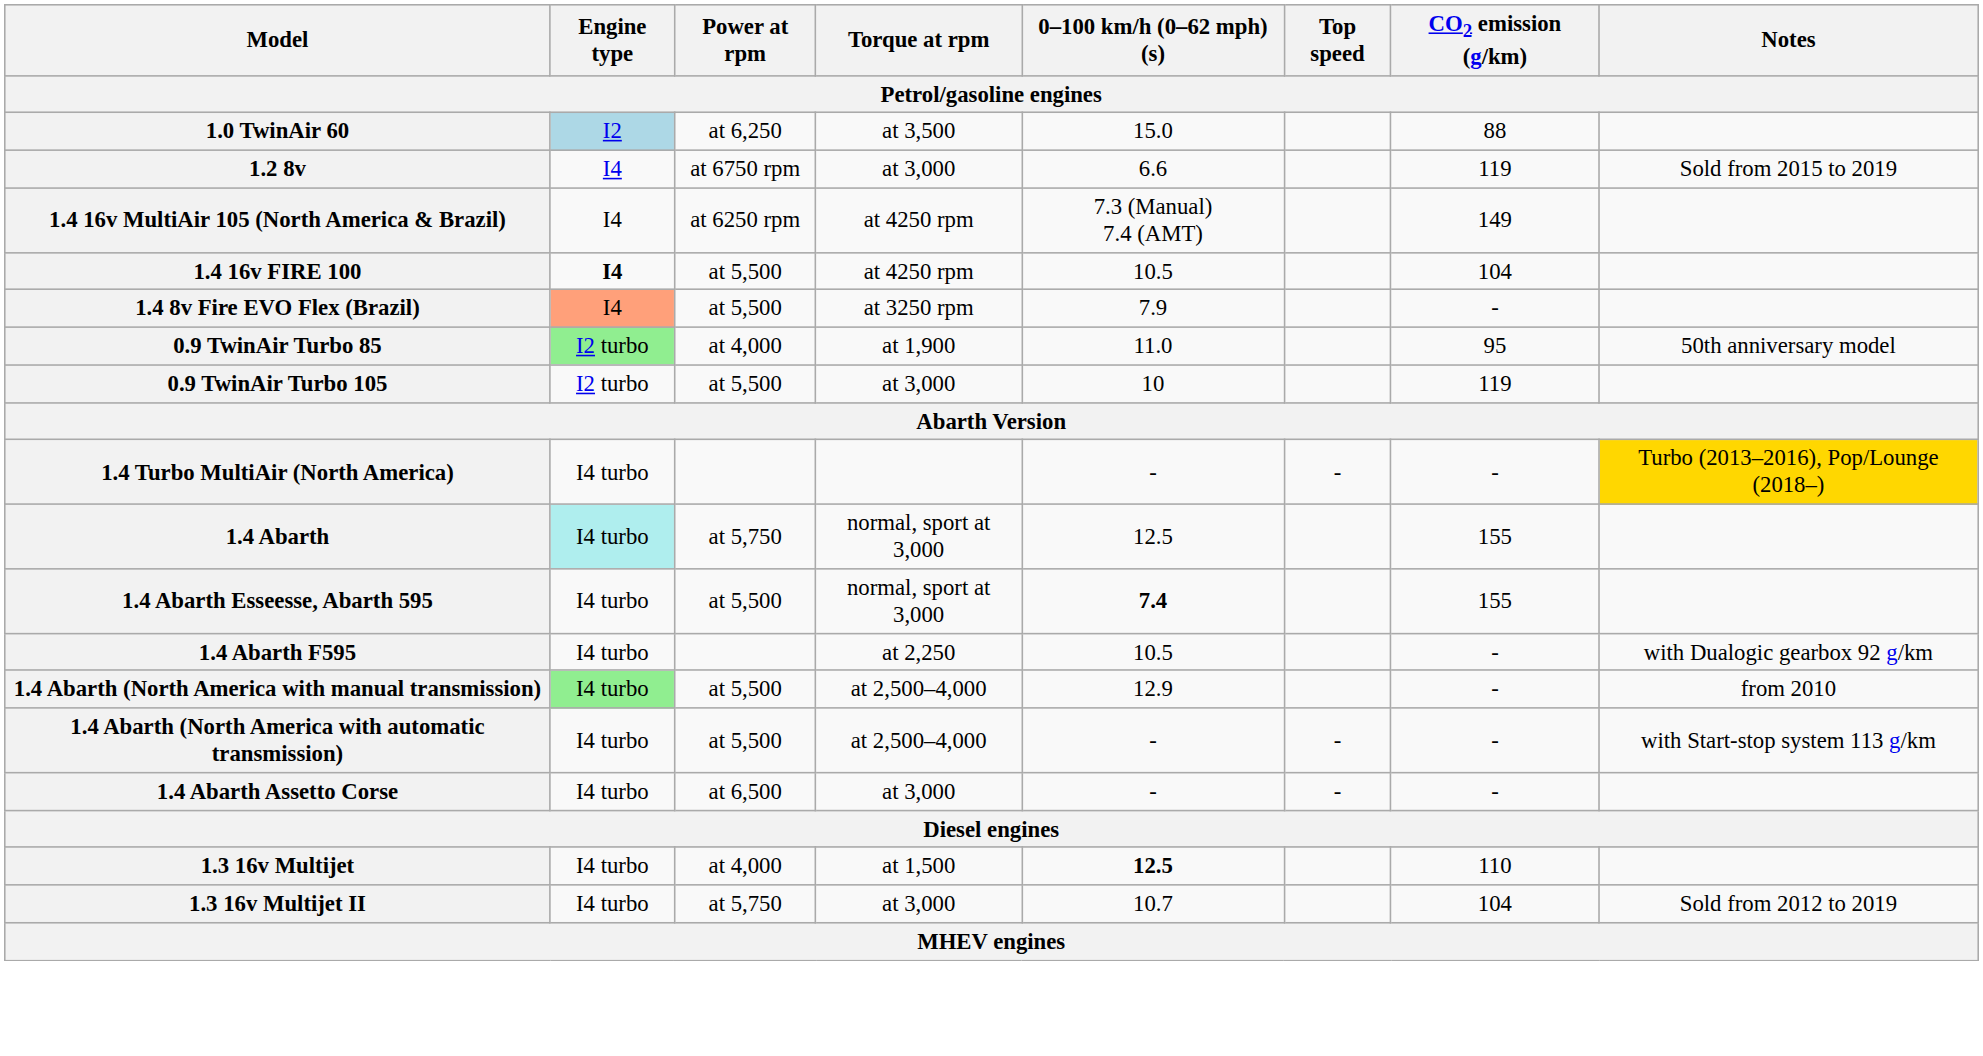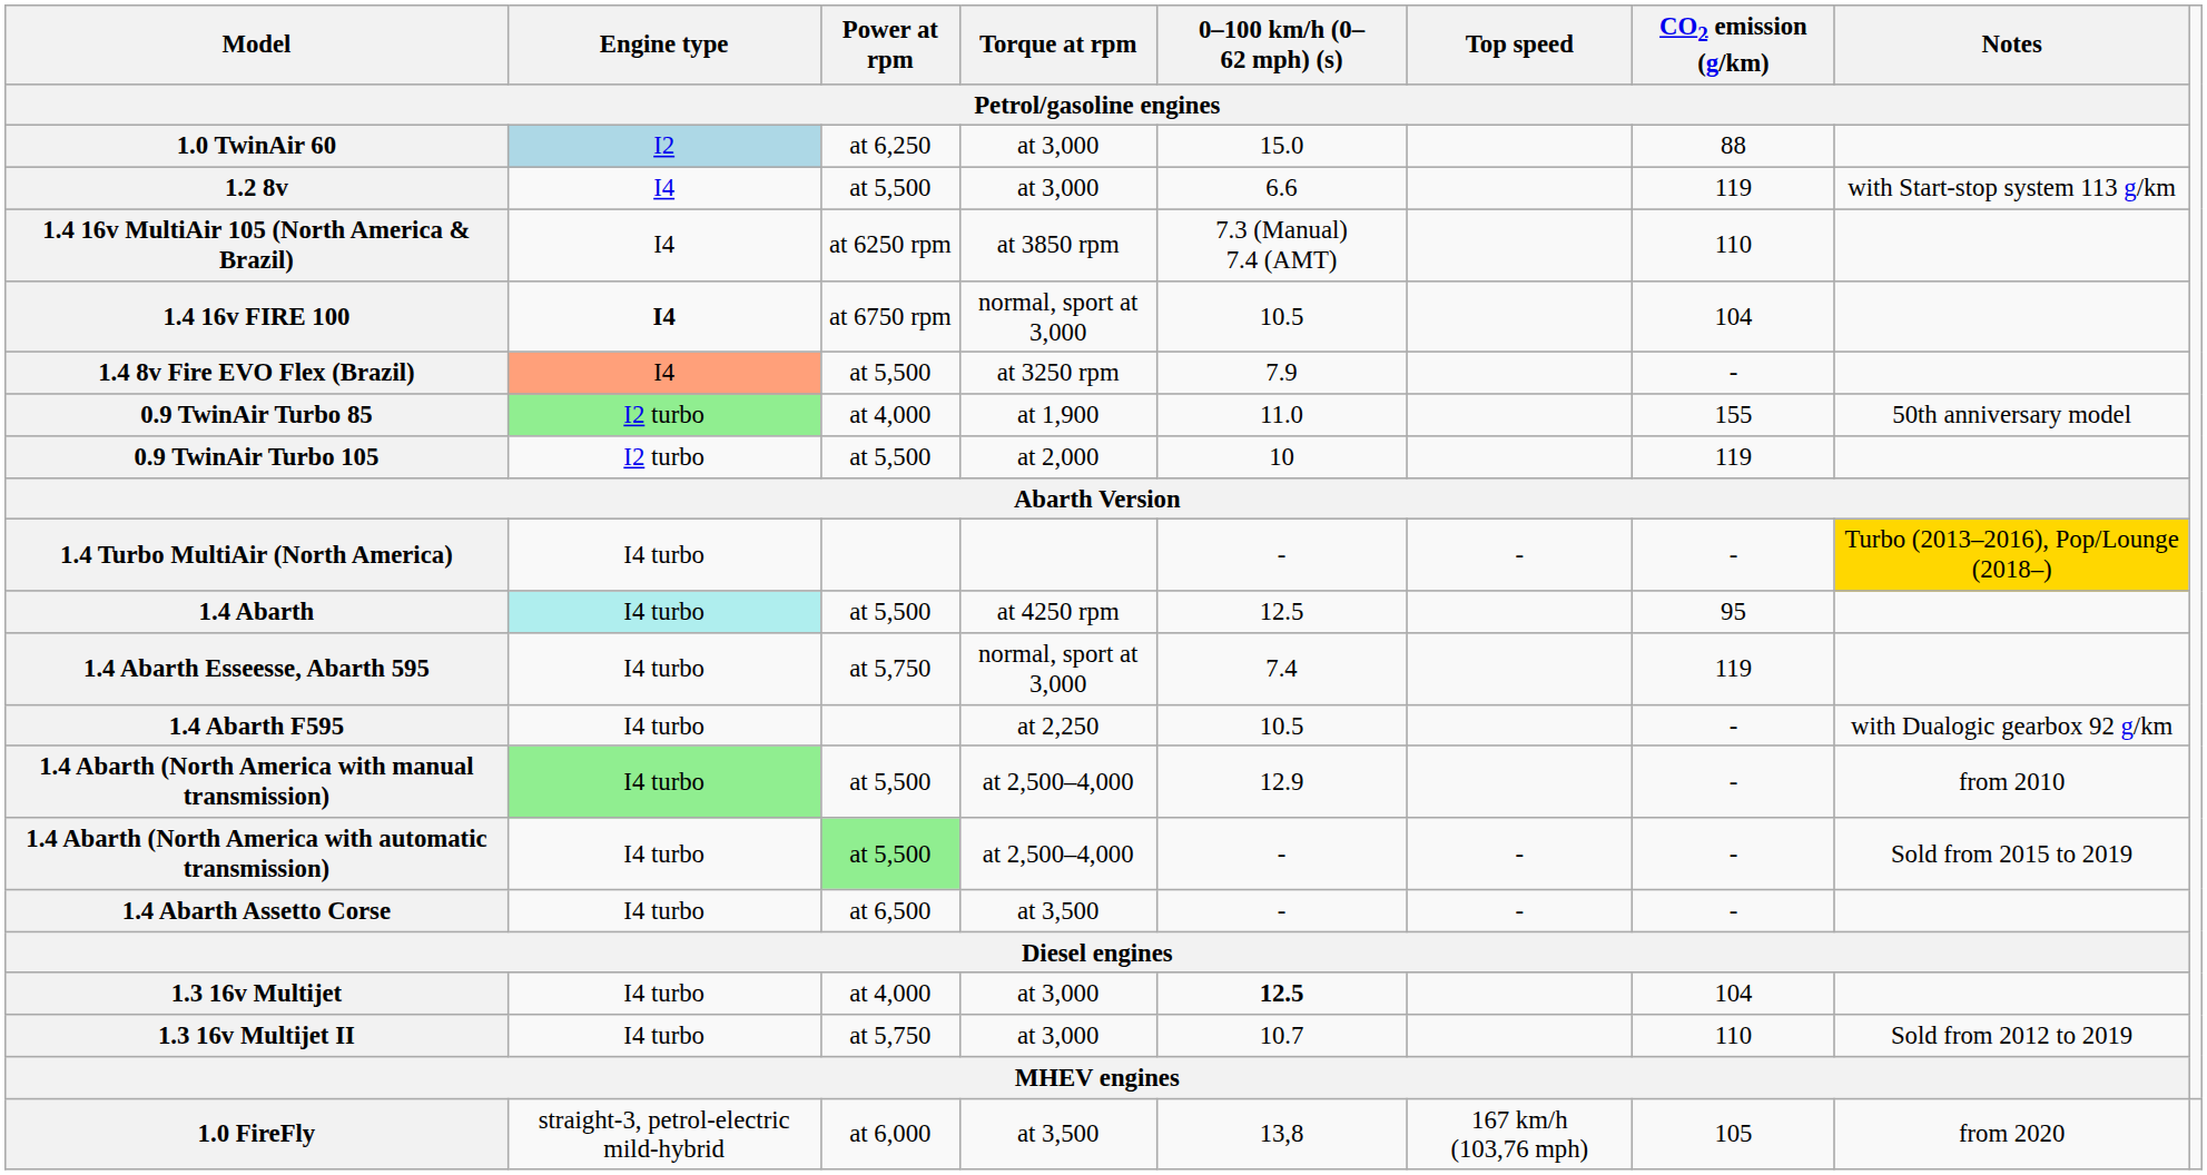 <table class="wikitable" style="text-align: center; font-size: 90%;">
 <tr>
 <th>Model</th>
 <th>Engine type</th>
 <th>Power at rpm</th>
 <th>Torque at rpm</th>
 <th>0–100 km/h (0–62 mph) (s)</th>
 <th>Top speed</th>
 <th><a href='#'>CO<sub>2</sub></a> emission (<a href='#'>g</a>/km)</th>
 <th>Notes</th>
 </tr>
 <tr>
 <th colspan="8">Petrol/gasoline engines</th>
 </tr>
 <tr>
 <th>1.0 TwinAir 60</th>
 <td style="background: lightblue;"> <a href='#'>I2</a></td>
 <td> at 6,250</td>
-<td> at 3,500</td>
+<td> at 3,000</td>
 <td>15.0</td>
 <td></td>
 <td>88</td>
 <td></td>
 </tr>
 <tr>
 <th>1.2 8v</th>
 <td> <a href='#'>I4</a></td>
-<td> at 6750 rpm</td>
+<td> at 5,500</td>
 <td> at 3,000</td>
 <td>6.6</td>
 <td></td>
 <td>119</td>
-<td>Sold from 2015 to 2019</td>
+<td>with Start-stop system 113 <a href='#'>g</a>/km</td>
 </tr>
 <tr>
 <th>1.4 16v MultiAir 105 (North America & Brazil)</th>
 <td> I4</td>
 <td> at 6250 rpm</td>
-<td> at 4250 rpm</td>
+<td> at 3850 rpm</td>
 <td>7.3 (Manual)<br>7.4 (AMT)</td>
 <td></td>
-<td>149</td>
+<td>110</td>
 <td></td>
 </tr>
 <tr>
 <th>1.4 16v FIRE 100</th>
 <td><strong> I4</strong></td>
-<td> at 5,500</td>
-<td> at 4250 rpm</td>
+<td> at 6750 rpm</td>
+<td> normal,  sport at 3,000</td>
 <td>10.5</td>
 <td></td>
 <td>104</td>
 <td></td>
 </tr>
 <tr>
 <th>1.4 8v Fire EVO Flex (Brazil)</th>
 <td style="background: lightsalmon;"> I4</td>
 <td> at 5,500</td>
 <td> at 3250 rpm</td>
 <td>7.9</td>
 <td></td>
 <td>-</td>
 <td></td>
 </tr>
 <tr>
 <th>0.9 TwinAir Turbo 85</th>
 <td style="background: lightgreen;"> <a href='#'>I2</a> turbo</td>
 <td> at 4,000</td>
 <td> at 1,900</td>
 <td>11.0</td>
 <td></td>
-<td>95</td>
+<td>155</td>
 <td>50th anniversary model</td>
 </tr>
 <tr>
 <th>0.9 TwinAir Turbo 105</th>
 <td> <a href='#'>I2</a> turbo</td>
 <td> at 5,500</td>
-<td> at 3,000</td>
+<td> at 2,000</td>
 <td>10</td>
 <td></td>
 <td>119</td>
 <td></td>
 </tr>
 <tr>
 <th colspan="8">Abarth Version</th>
 </tr>
 <tr>
 <th>1.4 Turbo MultiAir (North America)</th>
 <td> I4 turbo</td>
 <td></td>
 <td></td>
 <td>-</td>
 <td>-</td>
 <td>-</td>
 <td style="background: gold;">Turbo (2013–2016), Pop/Lounge (2018–)</td>
 </tr>
 <tr>
 <th>1.4 Abarth</th>
 <td style="background: paleturquoise;"> I4 turbo</td>
-<td> at 5,750</td>
-<td> normal,  sport at 3,000</td>
+<td> at 5,500</td>
+<td> at 4250 rpm</td>
 <td>12.5</td>
 <td></td>
-<td>155</td>
+<td>95</td>
 <td></td>
 </tr>
 <tr>
 <th>1.4 Abarth Esseesse, Abarth 595</th>
 <td> I4 turbo</td>
-<td> at 5,500</td>
+<td> at 5,750</td>
 <td> normal,  sport at 3,000</td>
-<td><strong>7.4</strong></td>
+<td>7.4</td>
 <td></td>
-<td>155</td>
+<td>119</td>
 <td></td>
 </tr>
 <tr>
 <th>1.4 Abarth F595</th>
 <td> I4 turbo</td>
 <td></td>
 <td> at 2,250</td>
 <td>10.5</td>
 <td></td>
 <td>-</td>
 <td>with Dualogic gearbox 92 <a href='#'>g</a>/km</td>
 </tr>
 <tr>
 <th>1.4 Abarth (North America with manual transmission)</th>
 <td style="background: lightgreen;"> I4 turbo</td>
 <td> at 5,500</td>
 <td> at 2,500–4,000</td>
 <td>12.9</td>
 <td></td>
 <td>-</td>
 <td>from 2010</td>
 </tr>
 <tr>
 <th>1.4 Abarth (North America with automatic transmission)</th>
 <td> I4 turbo</td>
-<td> at 5,500</td>
+<td style="background: lightgreen;"> at 5,500</td>
 <td> at 2,500–4,000</td>
 <td>-</td>
 <td>-</td>
 <td>-</td>
-<td>with Start-stop system 113 <a href='#'>g</a>/km</td>
+<td>Sold from 2015 to 2019</td>
 </tr>
 <tr>
 <th>1.4 Abarth Assetto Corse</th>
 <td> I4 turbo</td>
 <td> at 6,500</td>
-<td> at 3,000</td>
+<td> at 3,500</td>
 <td>-</td>
 <td>-</td>
 <td>-</td>
 <td></td>
 </tr>
 <tr>
 <th colspan="8">Diesel engines</th>
 </tr>
 <tr>
 <th>1.3 16v Multijet</th>
 <td> I4 turbo</td>
 <td> at 4,000</td>
-<td> at 1,500</td>
+<td> at 3,000</td>
 <td><strong>12.5</strong></td>
 <td></td>
-<td>110</td>
+<td>104</td>
 <td></td>
 </tr>
 <tr>
 <th>1.3 16v Multijet II</th>
 <td> I4 turbo</td>
 <td> at 5,750</td>
 <td> at 3,000</td>
 <td>10.7</td>
 <td></td>
-<td>104</td>
+<td>110</td>
 <td>Sold from 2012 to 2019</td>
 </tr>
 <tr>
 <th colspan="8">MHEV engines</th>
 </tr>
+<tr>
+<th><strong>1.0 FireFly</strong></th>
+<td> straight-3, petrol-electric mild-hybrid</td>
+<td> at 6,000</td>
+<td> at 3,500</td>
+<td>13,8</td>
+<td>167 km/h (103,76 mph)</td>
+<td>105</td>
+<td>from 2020</td>
+<td></td>
+</tr>
 </table>
